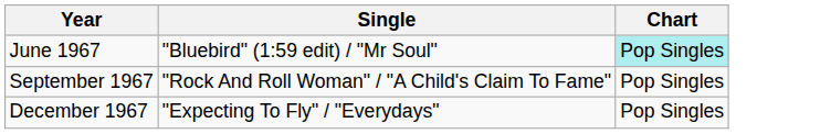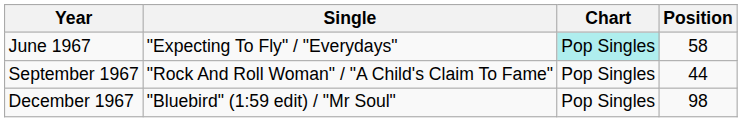 <table class="wikitable">
 <tr>
 <th>Year</th>
 <th>Single</th>
 <th>Chart</th>
+<th>Position</th>
 </tr>
 <tr>
 <td>June 1967</td>
-<td>"Bluebird" (1:59 edit) / "Mr Soul"</td>
+<td>"Expecting To Fly" / "Everydays"</td>
 <td style="background: paleturquoise;">Pop Singles</td>
+<td align="center">58</td>
 </tr>
 <tr>
 <td>September 1967</td>
 <td>"Rock And Roll Woman" / "A Child's Claim To Fame"</td>
 <td>Pop Singles</td>
+<td align="center">44</td>
 </tr>
 <tr>
 <td>December 1967</td>
-<td>"Expecting To Fly" / "Everydays"</td>
+<td>"Bluebird" (1:59 edit) / "Mr Soul"</td>
 <td>Pop Singles</td>
+<td align="center">98</td>
 </tr>
 </table>
